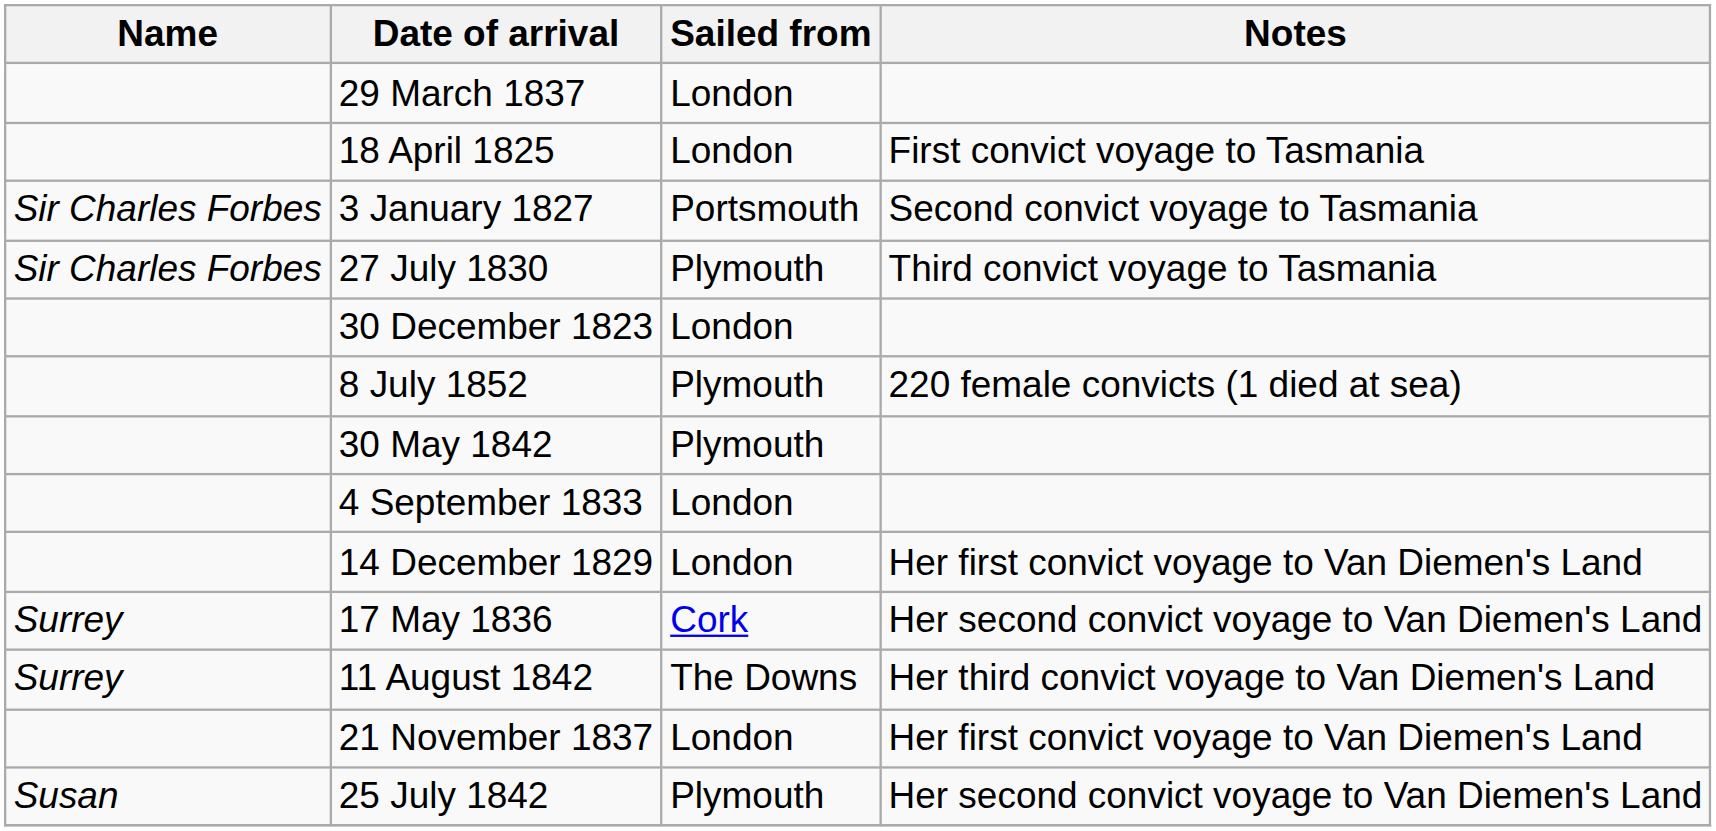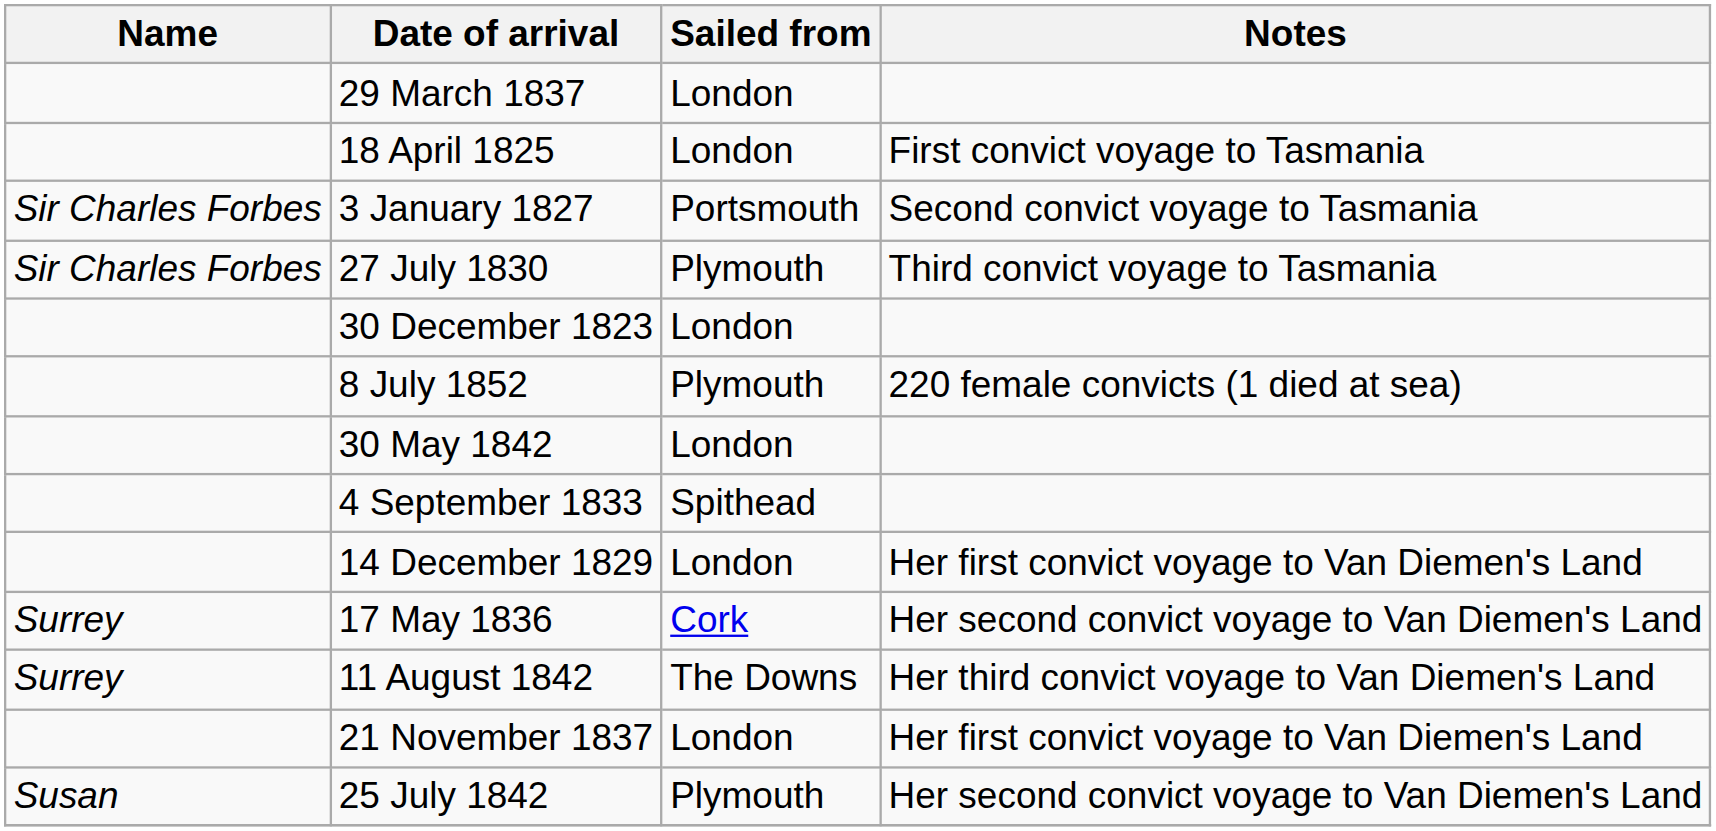 <table class="wikitable sortable" border="1">
 <tr>
 <th>Name</th>
 <th>Date of arrival</th>
 <th>Sailed from</th>
 <th>Notes</th>
 </tr>
 <tr>
 <td></td>
 <td>29 March 1837</td>
 <td>London</td>
 <td></td>
 </tr>
 <tr>
 <td></td>
 <td>18 April 1825</td>
 <td>London</td>
 <td>First convict voyage to Tasmania</td>
 </tr>
 <tr>
 <td><em>Sir Charles Forbes</em></td>
 <td>3 January 1827</td>
 <td>Portsmouth</td>
 <td>Second convict voyage to Tasmania</td>
 </tr>
 <tr>
 <td><em>Sir Charles Forbes</em></td>
 <td>27 July 1830</td>
 <td>Plymouth</td>
 <td>Third convict voyage to Tasmania</td>
 </tr>
 <tr>
 <td></td>
 <td>30 December 1823</td>
 <td>London</td>
 <td></td>
 </tr>
 <tr>
 <td></td>
 <td>8 July 1852</td>
 <td>Plymouth</td>
 <td>220 female convicts (1 died at sea)</td>
 </tr>
 <tr>
 <td></td>
 <td>30 May 1842</td>
-<td>Plymouth</td>
+<td>London</td>
 <td></td>
 </tr>
 <tr>
 <td></td>
 <td>4 September 1833</td>
-<td>London</td>
+<td>Spithead</td>
 <td></td>
 </tr>
 <tr>
 <td></td>
 <td>14 December 1829</td>
 <td>London</td>
 <td>Her first convict voyage to Van Diemen's Land</td>
 </tr>
 <tr>
 <td><em>Surrey</em></td>
 <td>17 May 1836</td>
 <td><a href='#'>Cork</a></td>
 <td>Her second convict voyage to Van Diemen's Land</td>
 </tr>
 <tr>
 <td><em>Surrey</em></td>
 <td>11 August 1842</td>
 <td>The Downs</td>
 <td>Her third convict voyage to Van Diemen's Land</td>
 </tr>
 <tr>
 <td></td>
 <td>21 November 1837</td>
 <td>London</td>
 <td>Her first convict voyage to Van Diemen's Land</td>
 </tr>
 <tr>
 <td><em>Susan</em></td>
 <td>25 July 1842</td>
 <td>Plymouth</td>
 <td>Her second convict voyage to Van Diemen's Land</td>
 </tr>
 <tr>
 </tr>
 </table>
